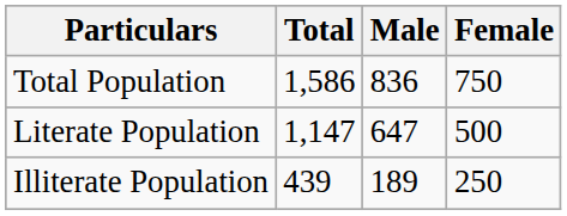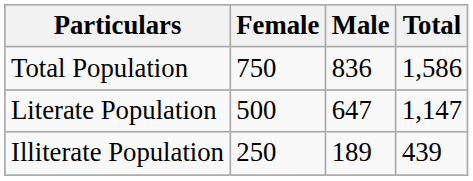 <table class="wikitable">
 <tr>
 <th>Particulars</th>
+<th>Female</th>
+<th>Male</th>
 <th>Total</th>
-<th>Male</th>
-<th>Female</th>
 </tr>
 <tr>
 <td>Total Population</td>
+<td>750</td>
+<td>836</td>
 <td>1,586</td>
-<td>836</td>
-<td>750</td>
 </tr>
 <tr>
 <td>Literate Population</td>
+<td>500</td>
+<td>647</td>
 <td>1,147</td>
-<td>647</td>
-<td>500</td>
 </tr>
 <tr>
 <td>Illiterate Population</td>
+<td>250</td>
+<td>189</td>
 <td>439</td>
-<td>189</td>
-<td>250</td>
 </tr>
 </table>
